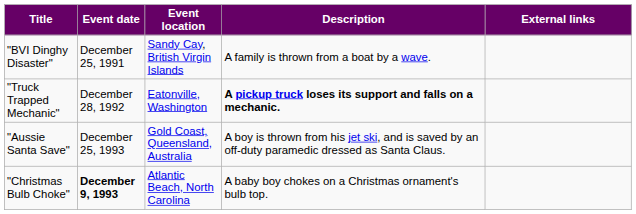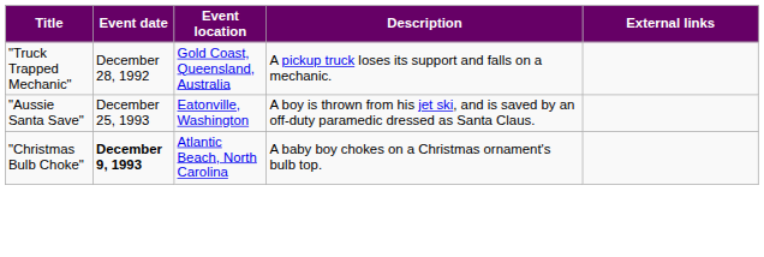 <table class="wikitable" style="width: 100%;">
 <tr>
 <th style="background: #660066; color: #FFFFFF; width: 10%;">Title</th>
 <th style="background: #660066; color: #FFFFFF; width: 7%;">Event date</th>
 <th style="background: #660066; color: #FFFFFF; width: 7%;">Event location</th>
 <th style="background: #660066; color: #FFFFFF; width: 36%;">Description</th>
 <th style="background: #660066; color: #FFFFFF; width: 20%;">External links</th>
 </tr>
 <tr>
-<td>"BVI Dinghy Disaster"</td>
-<td>December 25, 1991</td>
-<td><a href='#'>Sandy Cay</a>, <a href='#'>British Virgin Islands</a></td>
-<td>A family is thrown from a boat by a <a href='#'>wave</a>.</td>
-<td></td>
-</tr>
-<tr>
 <td>"Truck Trapped Mechanic"</td>
 <td>December 28, 1992</td>
-<td><a href='#'>Eatonville, Washington</a></td>
-<td><strong>A <a href='#'>pickup truck</a> loses its support and falls on a mechanic.</strong></td>
+<td><a href='#'>Gold Coast, Queensland, Australia</a></td>
+<td>A <a href='#'>pickup truck</a> loses its support and falls on a mechanic.</td>
 <td></td>
 </tr>
 <tr>
 <td>"Aussie Santa Save"</td>
 <td>December 25, 1993</td>
-<td><a href='#'>Gold Coast, Queensland, Australia</a></td>
+<td><a href='#'>Eatonville, Washington</a></td>
 <td>A boy is thrown from his <a href='#'>jet ski</a>, and is saved by an off-duty paramedic dressed as Santa Claus.</td>
 <td></td>
 </tr>
 <tr>
 <td>"Christmas Bulb Choke"</td>
 <td><strong>December 9, 1993</strong></td>
 <td><a href='#'>Atlantic Beach, North Carolina</a></td>
 <td>A baby boy chokes on a Christmas ornament's bulb top.</td>
 <td></td>
 </tr>
 </table>
